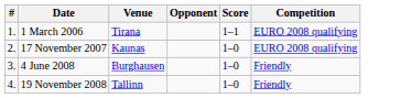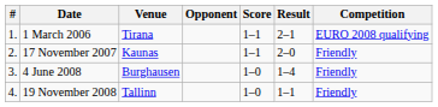 <table class="wikitable" align=center>
 <tr>
 <th>#</th>
 <th>Date</th>
 <th>Venue</th>
 <th>Opponent</th>
 <th>Score</th>
+<th>Result</th>
 <th>Competition</th>
 </tr>
 <tr>
 <td>1.</td>
 <td>1 March 2006</td>
 <td><a href='#'>Tirana</a></td>
 <td></td>
 <td>1–1</td>
+<td>2–1</td>
 <td><a href='#'>EURO 2008 qualifying</a></td>
 </tr>
 <tr>
 <td>2.</td>
 <td>17 November 2007</td>
 <td><a href='#'>Kaunas</a></td>
 <td></td>
-<td>1–0</td>
-<td><a href='#'>EURO 2008 qualifying</a></td>
+<td>1–1</td>
+<td>2–0</td>
+<td><a href='#'>Friendly</a></td>
 </tr>
 <tr>
 <td>3.</td>
 <td>4 June 2008</td>
 <td><a href='#'>Burghausen</a></td>
 <td></td>
 <td>1–0</td>
+<td>1–4</td>
 <td><a href='#'>Friendly</a></td>
 </tr>
 <tr>
 <td>4.</td>
 <td>19 November 2008</td>
 <td><a href='#'>Tallinn</a></td>
 <td></td>
 <td>1–0</td>
+<td>1–1</td>
 <td><a href='#'>Friendly</a></td>
 </tr>
 </table>
